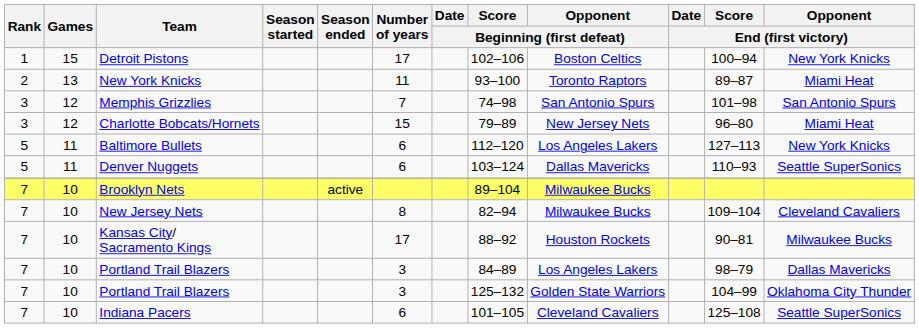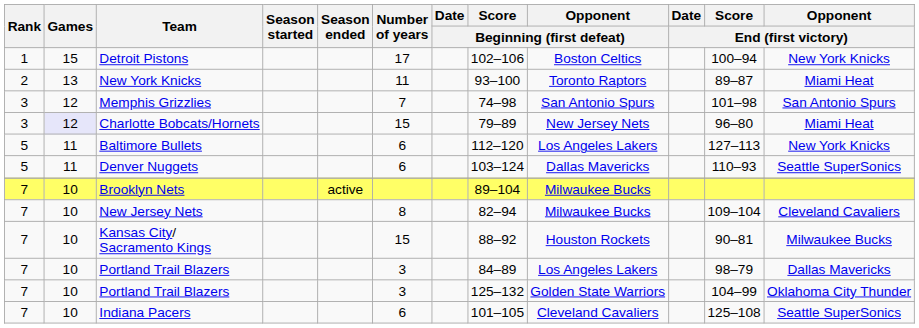 <table class="wikitable sortable" style="font-size:95%">
 <tr>
 <th rowspan="2">Rank</th>
 <th rowspan="2">Games</th>
 <th rowspan="2">Team</th>
 <th rowspan="2">Season<br>started</th>
 <th rowspan="2">Season<br>ended</th>
 <th rowspan="2">Number<br>of years</th>
 <th>Date</th>
 <th class="unsortable">Score</th>
 <th>Opponent</th>
 <th>Date</th>
 <th class="unsortable">Score</th>
 <th>Opponent</th>
 </tr>
 <tr class="unsortable">
 <th colspan="3">Beginning (first defeat)</th>
 <th colspan="3">End (first victory)</th>
 </tr>
 <tr>
 <td align=center>1</td>
 <td align=center>15</td>
 <td><a href='#'>Detroit Pistons</a></td>
 <td align=center></td>
 <td align=center></td>
 <td align=center>17</td>
 <td align=center></td>
 <td align=center>102–106</td>
 <td align=center><a href='#'>Boston Celtics</a></td>
 <td align=center></td>
 <td align=center>100–94</td>
 <td align=center><a href='#'>New York Knicks</a></td>
 </tr>
 <tr>
 <td align=center>2</td>
 <td align=center>13</td>
 <td><a href='#'>New York Knicks</a></td>
 <td align=center></td>
 <td align=center></td>
 <td align=center>11</td>
 <td align=center></td>
 <td align=center>93–100</td>
 <td align=center><a href='#'>Toronto Raptors</a></td>
 <td align=center></td>
 <td align=center>89–87</td>
 <td align=center><a href='#'>Miami Heat</a></td>
 </tr>
 <tr>
 <td align=center>3 </td>
 <td align=center>12</td>
 <td><a href='#'>Memphis Grizzlies</a></td>
 <td align=center></td>
 <td align=center></td>
 <td align=center>7</td>
 <td align=center></td>
 <td align=center>74–98</td>
 <td align=center><a href='#'>San Antonio Spurs</a></td>
 <td align=center></td>
 <td align=center>101–98</td>
 <td align=center><a href='#'>San Antonio Spurs</a></td>
 </tr>
 <tr>
 <td align=center>3 </td>
-<td align=center>12</td>
+<td align=center style="background: lavender;">12</td>
 <td><a href='#'>Charlotte Bobcats/Hornets</a></td>
 <td align=center></td>
 <td align=center></td>
 <td align=center>15</td>
 <td align=center></td>
 <td align=center>79–89</td>
 <td align=center><a href='#'>New Jersey Nets</a></td>
 <td align=center></td>
 <td align=center>96–80</td>
 <td align=center><a href='#'>Miami Heat</a></td>
 </tr>
 <tr>
 <td align=center>5 </td>
 <td align=center>11</td>
 <td><a href='#'>Baltimore Bullets</a></td>
 <td align=center></td>
 <td align=center></td>
 <td align=center>6</td>
 <td align=center></td>
 <td align=center>112–120</td>
 <td align=center><a href='#'>Los Angeles Lakers</a></td>
 <td align=center></td>
 <td align=center>127–113</td>
 <td align=center><a href='#'>New York Knicks</a></td>
 </tr>
 <tr>
 <td align=center>5 </td>
 <td align=center>11</td>
 <td><a href='#'>Denver Nuggets</a></td>
 <td align=center></td>
 <td align=center></td>
 <td align=center>6</td>
 <td align=center></td>
 <td align=center>103–124</td>
 <td align=center><a href='#'>Dallas Mavericks</a></td>
 <td align=center></td>
 <td align=center>110–93</td>
 <td align=center><a href='#'>Seattle SuperSonics</a></td>
 </tr>
 <tr>
 </tr>
 <tr style="background:#ffff66;">
 <td align=center>7 </td>
 <td align=center>10</td>
 <td><a href='#'>Brooklyn Nets</a></td>
 <td align=center></td>
 <td align=center>active</td>
 <td align=center></td>
 <td align=center></td>
 <td align=center>89–104</td>
 <td align=center><a href='#'>Milwaukee Bucks</a></td>
 <td align=center></td>
 <td align=center></td>
 <td align=center></td>
 </tr>
 <tr>
 <td align="center">7 </td>
 <td align="center">10</td>
 <td><a href='#'>New Jersey Nets</a></td>
 <td align="center"></td>
 <td align="center"></td>
 <td align="center">8</td>
 <td align="center"></td>
 <td align="center">82–94</td>
 <td align="center"><a href='#'>Milwaukee Bucks</a></td>
 <td align="center"></td>
 <td align="center">109–104</td>
 <td align="center"><a href='#'>Cleveland Cavaliers</a></td>
 </tr>
 <tr>
 <td align="center">7 </td>
 <td align="center">10</td>
 <td><a href='#'>Kansas City</a>/<br> <a href='#'>Sacramento Kings</a></td>
 <td align="center"></td>
 <td align="center"></td>
-<td align="center">17</td>
+<td align="center">15</td>
 <td align="center"></td>
 <td align="center">88–92</td>
 <td align="center"><a href='#'>Houston Rockets</a></td>
 <td align="center"></td>
 <td align="center">90–81</td>
 <td align="center"><a href='#'>Milwaukee Bucks</a></td>
 </tr>
 <tr>
 <td align="center">7 </td>
 <td align="center">10</td>
 <td><a href='#'>Portland Trail Blazers</a></td>
 <td align="center"></td>
 <td align="center"></td>
 <td align="center">3</td>
 <td align="center"></td>
 <td align="center">84–89</td>
 <td align="center"><a href='#'>Los Angeles Lakers</a></td>
 <td align="center"></td>
 <td align="center">98–79</td>
 <td align="center"><a href='#'>Dallas Mavericks</a></td>
 </tr>
 <tr>
 <td align="center">7 </td>
 <td align="center">10</td>
 <td><a href='#'>Portland Trail Blazers</a></td>
 <td align="center"></td>
 <td align="center"></td>
 <td align="center">3</td>
 <td align="center"></td>
 <td align="center">125–132</td>
 <td align="center"><a href='#'>Golden State Warriors</a></td>
 <td align="center"></td>
 <td align="center">104–99</td>
 <td align="center"><a href='#'>Oklahoma City Thunder</a></td>
 </tr>
 <tr>
 <td align="center">7 </td>
 <td align="center">10</td>
 <td><a href='#'>Indiana Pacers</a></td>
 <td align="center"></td>
 <td align="center"></td>
 <td align="center">6</td>
 <td align="center"></td>
 <td align="center">101–105</td>
 <td align="center"><a href='#'>Cleveland Cavaliers</a></td>
 <td align="center"></td>
 <td align="center">125–108</td>
 <td align="center"><a href='#'>Seattle SuperSonics</a></td>
 </tr>
 </table>
